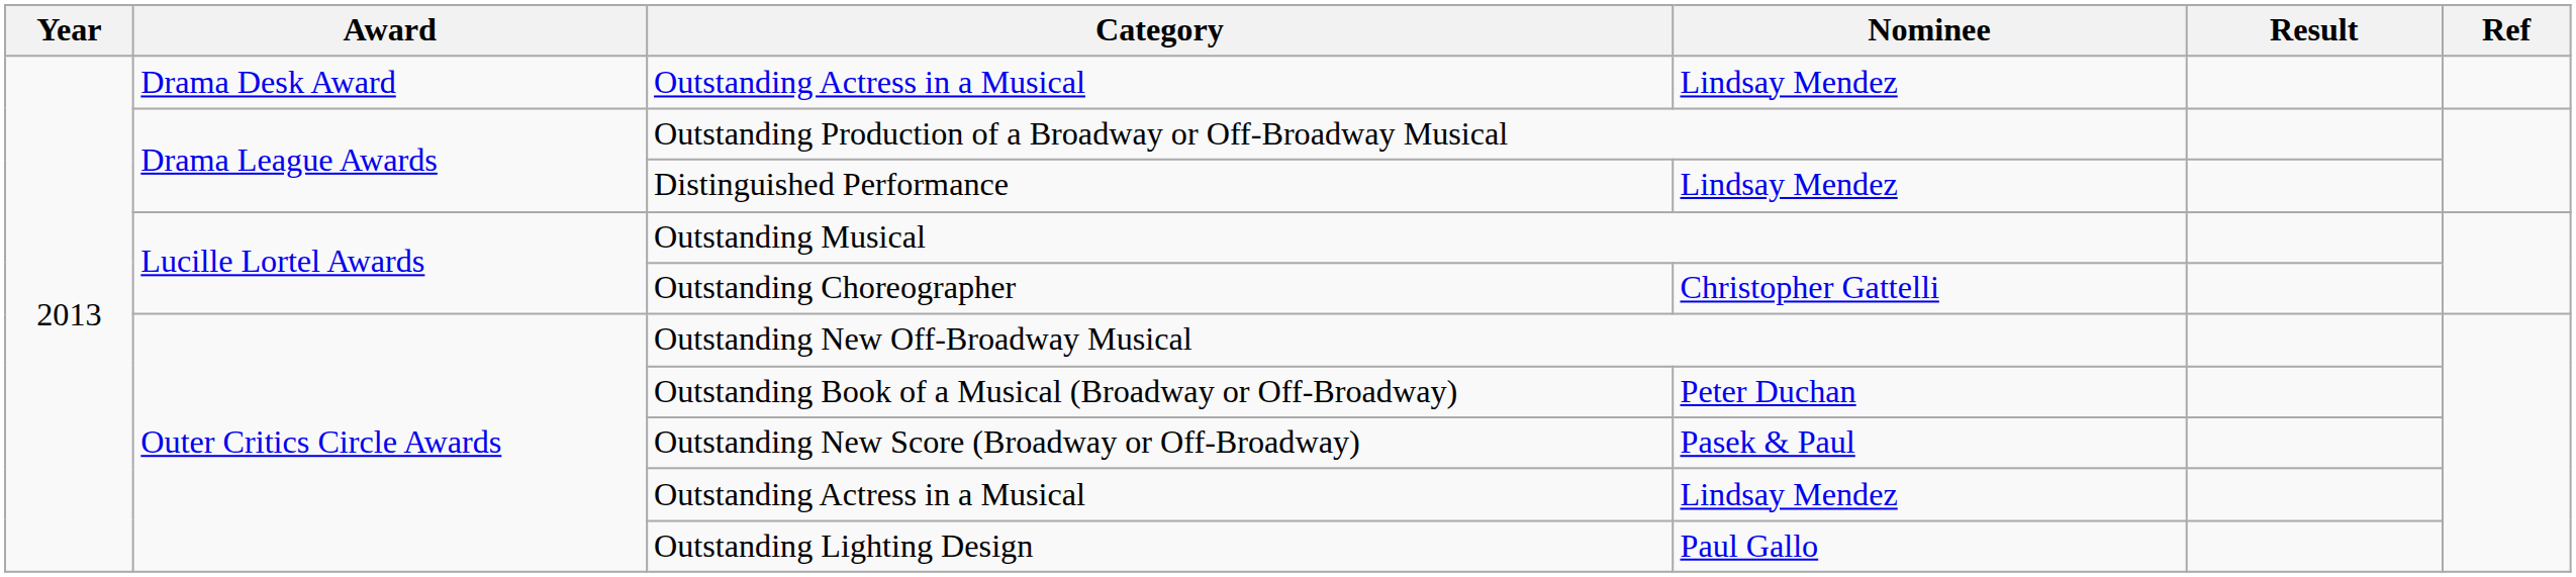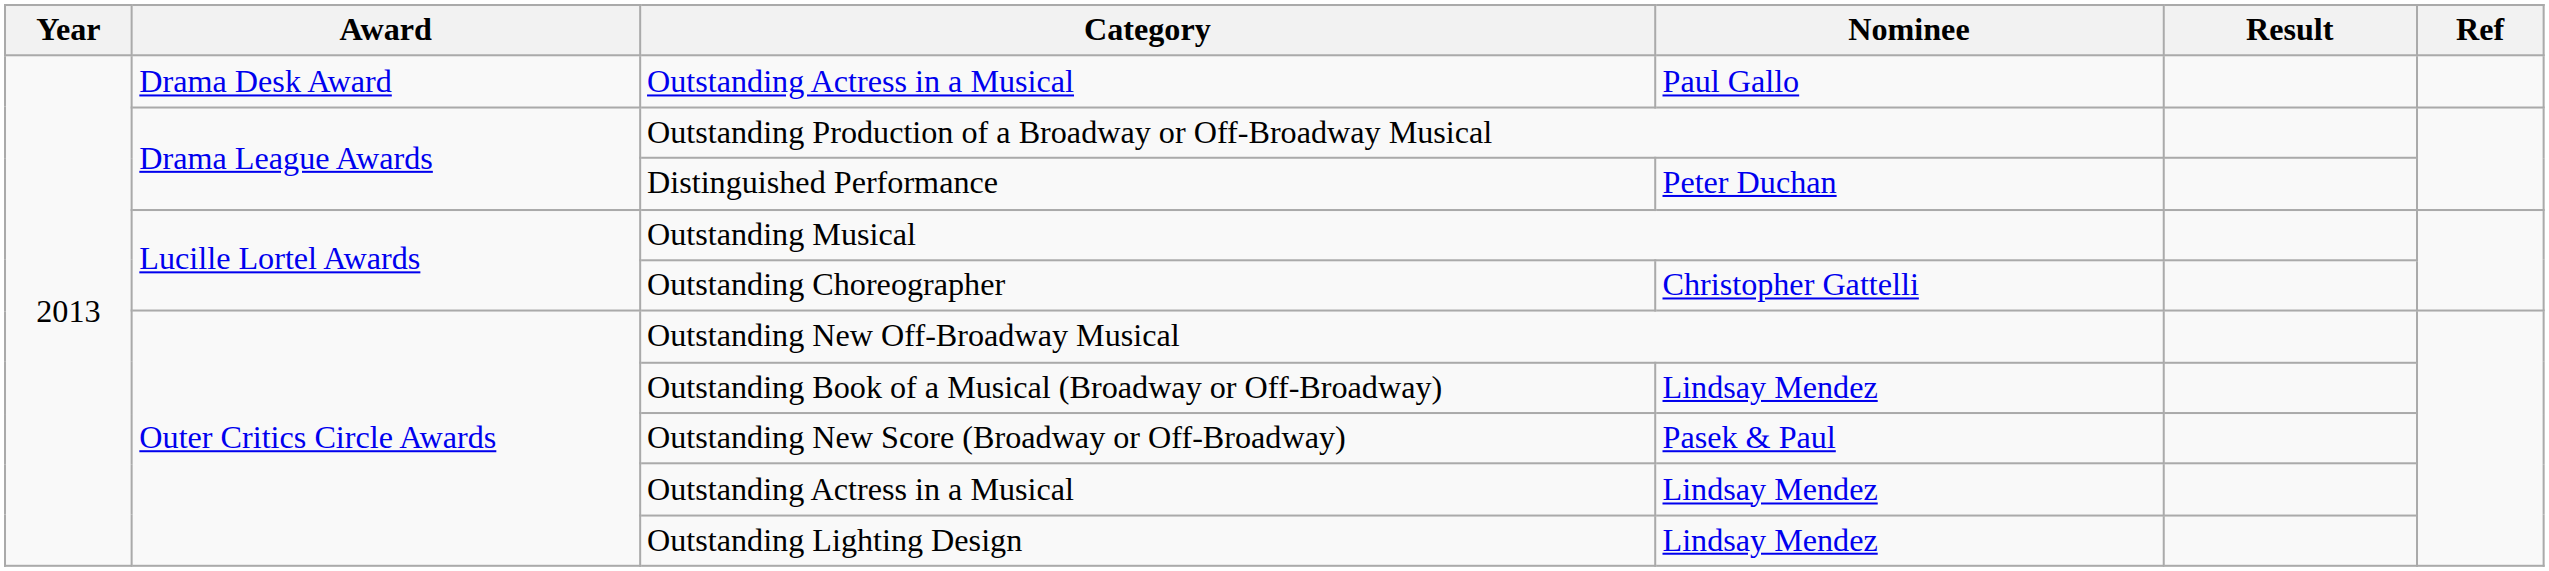 <table class="wikitable" width="100%">
 <tr>
 <th width="5%">Year</th>
 <th width="20%">Award</th>
 <th width="40%">Category</th>
 <th width="20%">Nominee</th>
 <th width="10%">Result</th>
 <th width="5%">Ref</th>
 </tr>
 <tr>
 <td rowspan="10" align="center">2013</td>
 <td><a href='#'>Drama Desk Award</a></td>
 <td><a href='#'>Outstanding Actress in a Musical</a></td>
-<td><a href='#'>Lindsay Mendez</a></td>
+<td><a href='#'>Paul Gallo</a></td>
 <td></td>
 <td align="center"></td>
 </tr>
 <tr>
 <td rowspan="2"><a href='#'>Drama League Awards</a></td>
 <td colspan="2">Outstanding Production of a Broadway or Off-Broadway Musical</td>
 <td></td>
 <td rowspan="2" align="center"></td>
 </tr>
 <tr>
 <td>Distinguished Performance</td>
-<td><a href='#'>Lindsay Mendez</a></td>
+<td><a href='#'>Peter Duchan</a></td>
 <td></td>
 </tr>
 <tr>
 <td rowspan="2"><a href='#'>Lucille Lortel Awards</a></td>
 <td colspan="2">Outstanding Musical</td>
 <td></td>
 <td rowspan="2" align="center"></td>
 </tr>
 <tr>
 <td>Outstanding Choreographer</td>
 <td><a href='#'>Christopher Gattelli</a></td>
 <td></td>
 </tr>
 <tr>
 <td rowspan="5"><a href='#'>Outer Critics Circle Awards</a></td>
 <td colspan="2">Outstanding New Off-Broadway Musical</td>
 <td></td>
 <td rowspan="5" align="center"></td>
 </tr>
 <tr>
 <td>Outstanding Book of a Musical (Broadway or Off-Broadway)</td>
-<td><a href='#'>Peter Duchan</a></td>
+<td><a href='#'>Lindsay Mendez</a></td>
 <td></td>
 </tr>
 <tr>
 <td>Outstanding New Score (Broadway or Off-Broadway)</td>
 <td><a href='#'>Pasek & Paul</a></td>
 <td></td>
 </tr>
 <tr>
 <td>Outstanding Actress in a Musical</td>
 <td><a href='#'>Lindsay Mendez</a></td>
 <td></td>
 </tr>
 <tr>
 <td>Outstanding Lighting Design</td>
-<td><a href='#'>Paul Gallo</a></td>
+<td><a href='#'>Lindsay Mendez</a></td>
 <td></td>
 </tr>
 </table>
